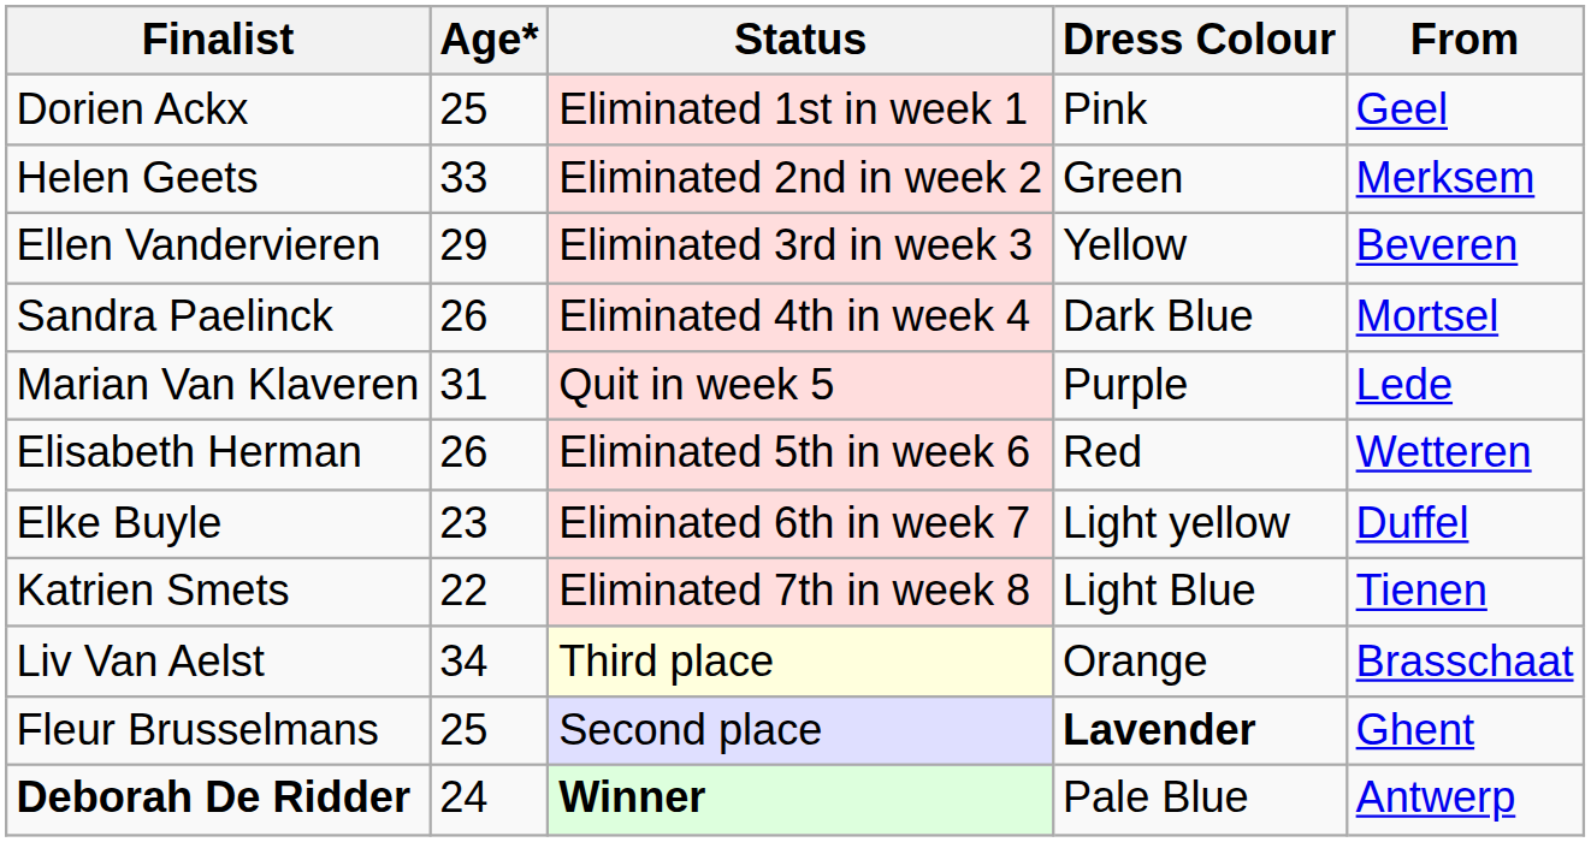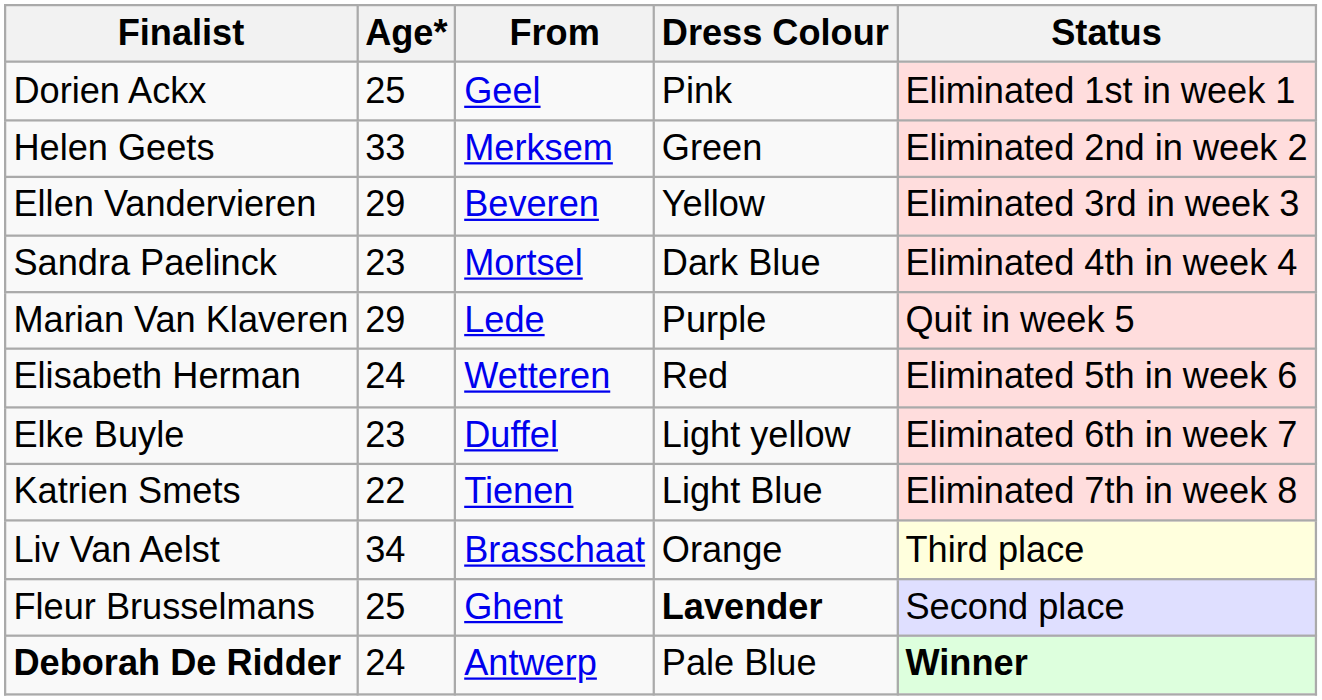 <table class="wikitable">
 <tr>
 <th>Finalist</th>
 <th>Age*</th>
+<th>From</th>
+<th>Dress Colour</th>
 <th>Status</th>
-<th>Dress Colour</th>
-<th>From</th>
 </tr>
 <tr>
 <td>Dorien Ackx</td>
 <td>25</td>
+<td><a href='#'>Geel</a></td>
+<td>Pink</td>
 <td style="background:#ffdddd;">Eliminated 1st in week 1</td>
-<td>Pink</td>
-<td><a href='#'>Geel</a></td>
 </tr>
 <tr>
 <td>Helen Geets</td>
 <td>33</td>
+<td><a href='#'>Merksem</a></td>
+<td>Green</td>
 <td style="background:#ffdddd;">Eliminated 2nd in week 2</td>
-<td>Green</td>
-<td><a href='#'>Merksem</a></td>
 </tr>
 <tr>
 <td>Ellen Vandervieren</td>
 <td>29</td>
+<td><a href='#'>Beveren</a></td>
+<td>Yellow</td>
 <td style="background:#ffdddd;">Eliminated 3rd in week 3</td>
-<td>Yellow</td>
-<td><a href='#'>Beveren</a></td>
 </tr>
 <tr>
 <td>Sandra Paelinck</td>
-<td>26</td>
+<td>23</td>
+<td><a href='#'>Mortsel</a></td>
+<td>Dark Blue</td>
 <td style="background:#ffdddd;">Eliminated 4th in week 4</td>
-<td>Dark Blue</td>
-<td><a href='#'>Mortsel</a></td>
 </tr>
 <tr>
 <td>Marian Van Klaveren</td>
-<td>31</td>
+<td>29</td>
+<td><a href='#'>Lede</a></td>
+<td>Purple</td>
 <td style="background:#ffdddd;">Quit in week 5</td>
-<td>Purple</td>
-<td><a href='#'>Lede</a></td>
 </tr>
 <tr>
 <td>Elisabeth Herman</td>
-<td>26</td>
+<td>24</td>
+<td><a href='#'>Wetteren</a></td>
+<td>Red</td>
 <td style="background:#ffdddd;">Eliminated 5th in week 6</td>
-<td>Red</td>
-<td><a href='#'>Wetteren</a></td>
 </tr>
 <tr>
 <td>Elke Buyle</td>
 <td>23</td>
+<td><a href='#'>Duffel</a></td>
+<td>Light yellow</td>
 <td style="background:#ffdddd;">Eliminated 6th in week 7</td>
-<td>Light yellow</td>
-<td><a href='#'>Duffel</a></td>
 </tr>
 <tr>
 <td>Katrien Smets</td>
 <td>22</td>
+<td><a href='#'>Tienen</a></td>
+<td>Light Blue</td>
 <td style="background:#ffdddd;">Eliminated 7th in week 8</td>
-<td>Light Blue</td>
-<td><a href='#'>Tienen</a></td>
 </tr>
 <tr>
 <td>Liv Van Aelst</td>
 <td>34</td>
+<td><a href='#'>Brasschaat</a></td>
+<td>Orange</td>
 <td style="background:#ffffdd;">Third place</td>
-<td>Orange</td>
-<td><a href='#'>Brasschaat</a></td>
 </tr>
 <tr>
 <td>Fleur Brusselmans</td>
 <td>25</td>
+<td><a href='#'>Ghent</a></td>
+<td><strong>Lavender</strong></td>
 <td style="background:#dfdfff;">Second place</td>
-<td><strong>Lavender</strong></td>
-<td><a href='#'>Ghent</a></td>
 </tr>
 <tr>
 <td><strong>Deborah De Ridder</strong></td>
 <td>24</td>
+<td><a href='#'>Antwerp</a></td>
+<td>Pale Blue</td>
 <td style="background:#ddffdd;"><strong>Winner</strong></td>
-<td>Pale Blue</td>
-<td><a href='#'>Antwerp</a></td>
 </tr>
 </table>
